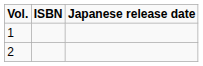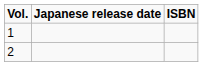 <table class="wikitable">
 <tr>
 <td><strong>Vol.</strong></td>
+<td><strong>Japanese release date</strong></td>
 <td><strong>ISBN</strong></td>
-<td><strong>Japanese release date</strong></td>
 </tr>
 <tr>
 <td>1</td>
 <td></td>
 <td></td>
 </tr>
 <tr>
 <td>2</td>
 <td></td>
 <td></td>
 </tr>
 </table>
